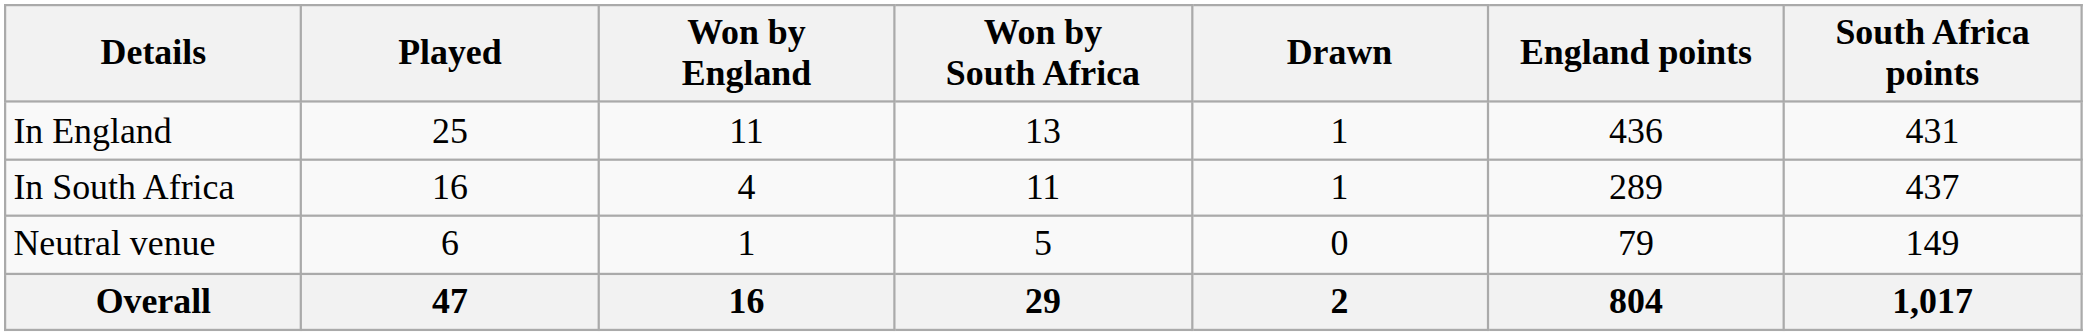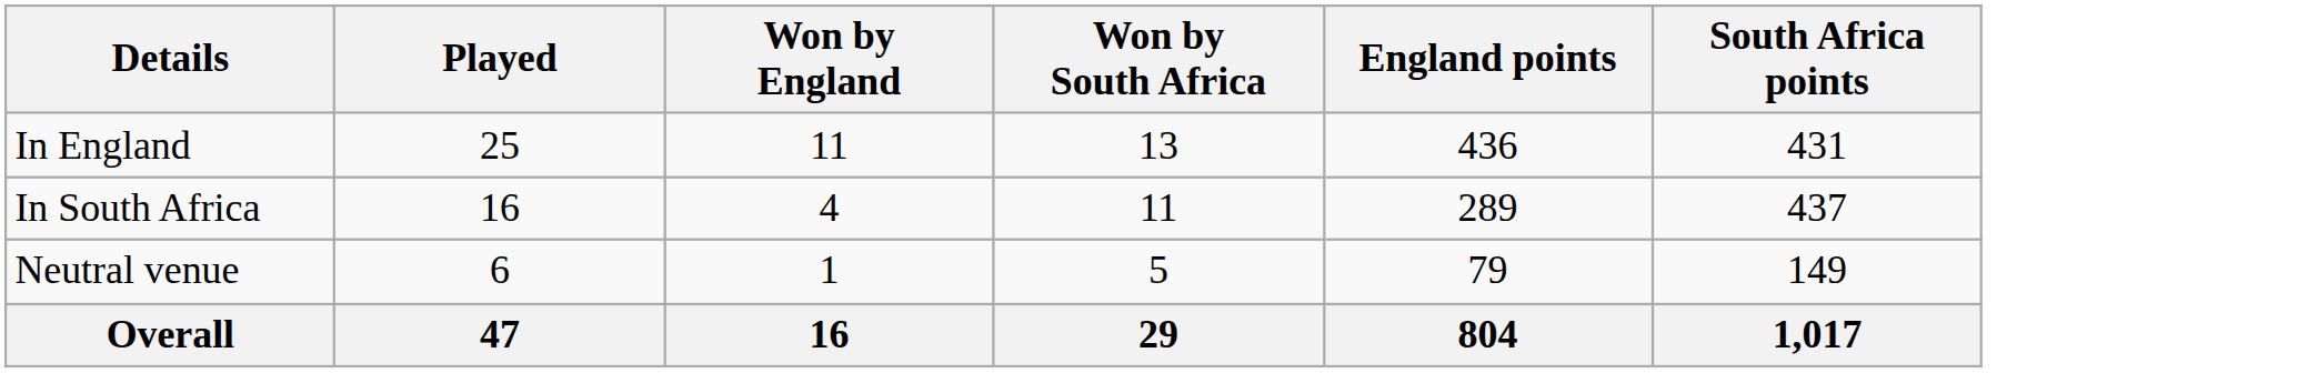 <table class="wikitable sortable">
 <tr>
 <th width="125">Details</th>
 <th width="125">Played</th>
 <th width="125">Won by<br>England</th>
 <th width="125">Won by<br>South Africa</th>
-<th width="125">Drawn</th>
 <th width="125">England points</th>
 <th width="125">South Africa points</th>
 </tr>
 <tr>
 <td>In England</td>
 <td align=center>25</td>
 <td align=center>11</td>
 <td align=center>13</td>
-<td align=center>1</td>
 <td align=center>436</td>
 <td align=center>431</td>
 </tr>
 <tr>
 <td>In South Africa</td>
 <td align=center>16</td>
 <td align=center>4</td>
 <td align=center>11</td>
-<td align=center>1</td>
 <td align=center>289</td>
 <td align=center>437</td>
 </tr>
 <tr>
 <td>Neutral venue</td>
 <td align=center>6</td>
 <td align=center>1</td>
 <td align=center>5</td>
-<td align=center>0</td>
 <td align=center>79</td>
 <td align=center>149</td>
 </tr>
 <tr class="sortbottom">
 <th>Overall</th>
 <th>47</th>
 <th>16</th>
 <th>29</th>
-<th>2</th>
 <th>804</th>
 <th>1,017</th>
 </tr>
 </table>
